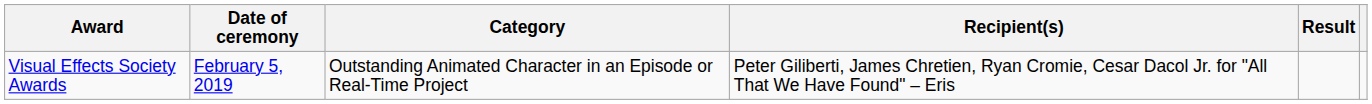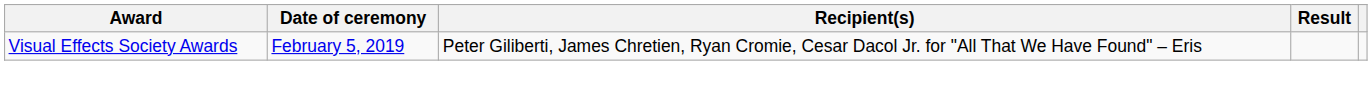 <table class="wikitable plainrowheaders sortable" style="width:99%;">
 <tr>
 <th scope="col">Award</th>
 <th scope="col">Date of ceremony</th>
-<th scope="col">Category</th>
 <th scope="col">Recipient(s)</th>
 <th scope="col">Result</th>
 <th scope="col" class="unsortable"></th>
 </tr>
 <tr>
 <td><a href='#'>Visual Effects Society Awards</a></td>
 <td><a href='#'>February 5, 2019</a></td>
-<td>Outstanding Animated Character in an Episode or Real-Time Project</td>
 <td>Peter Giliberti, James Chretien, Ryan Cromie, Cesar Dacol Jr. for "All That We Have Found" – Eris</td>
 <td></td>
 <td style="text-align:center;"></td>
 </tr>
 </table>
